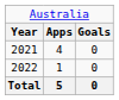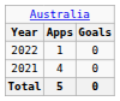 <table class="wikitable" style="text-align:center">
 <tr>
 <td colspan=3><a href='#'>Australia</a></td>
 </tr>
 <tr>
 <th>Year</th>
 <th>Apps</th>
 <th>Goals</th>
 </tr>
 <tr>
-<td>2021</td>
-<td>4</td>
+<td>2022</td>
+<td>1</td>
 <td>0</td>
 </tr>
 <tr>
-<td>2022</td>
-<td>1</td>
+<td>2021</td>
+<td>4</td>
 <td>0</td>
 </tr>
 <tr>
 <th>Total</th>
 <th>5</th>
 <th>0</th>
 </tr>
 </table>
